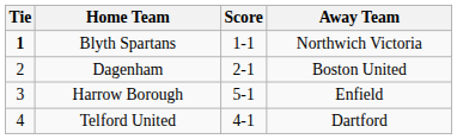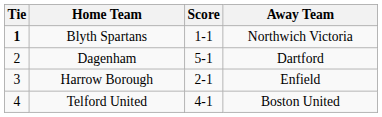 <table class="wikitable" style="text-align:center;">
 <tr>
 <th width=20>Tie</th>
 <th width=175>Home Team</th>
 <th width=20>Score</th>
 <th width=175>Away Team</th>
 </tr>
 <tr>
 <td><strong>1</strong></td>
 <td>Blyth Spartans</td>
 <td>1-1</td>
 <td>Northwich Victoria</td>
 </tr>
 <tr>
 <td>2</td>
 <td>Dagenham</td>
-<td>2-1</td>
-<td>Boston United</td>
+<td>5-1</td>
+<td>Dartford</td>
 </tr>
 <tr>
 <td>3</td>
 <td>Harrow Borough</td>
-<td>5-1</td>
+<td>2-1</td>
 <td>Enfield</td>
 </tr>
 <tr>
 <td>4</td>
 <td>Telford United</td>
 <td>4-1</td>
-<td>Dartford</td>
+<td>Boston United</td>
 </tr>
 </table>
